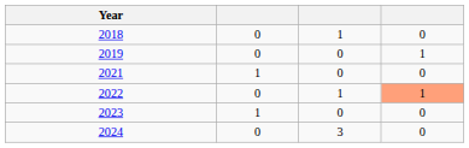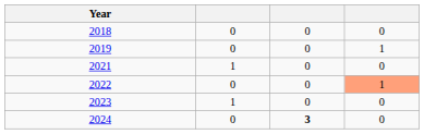 <table class="wikitable" width=30% style="font-size:100%; text-align:center;">
 <tr>
 <th>Year</th>
 <th></th>
 <th></th>
 <th></th>
 </tr>
 <tr>
 <td><a href='#'>2018</a></td>
 <td>0</td>
-<td>1</td>
+<td>0</td>
 <td>0</td>
 </tr>
 <tr>
 <td><a href='#'>2019</a></td>
 <td>0</td>
 <td>0</td>
 <td>1</td>
 </tr>
 <tr>
 <td><a href='#'>2021</a></td>
 <td>1</td>
 <td>0</td>
 <td>0</td>
 </tr>
 <tr>
 <td><a href='#'>2022</a></td>
 <td>0</td>
-<td>1</td>
+<td>0</td>
 <td style="background: lightsalmon;">1</td>
 </tr>
 <tr>
 <td><a href='#'>2023</a></td>
 <td>1</td>
 <td>0</td>
 <td>0</td>
 </tr>
 <tr>
 <td><a href='#'>2024</a></td>
 <td>0</td>
-<td>3</td>
+<td><strong>3</strong></td>
 <td>0</td>
 </tr>
 </table>
